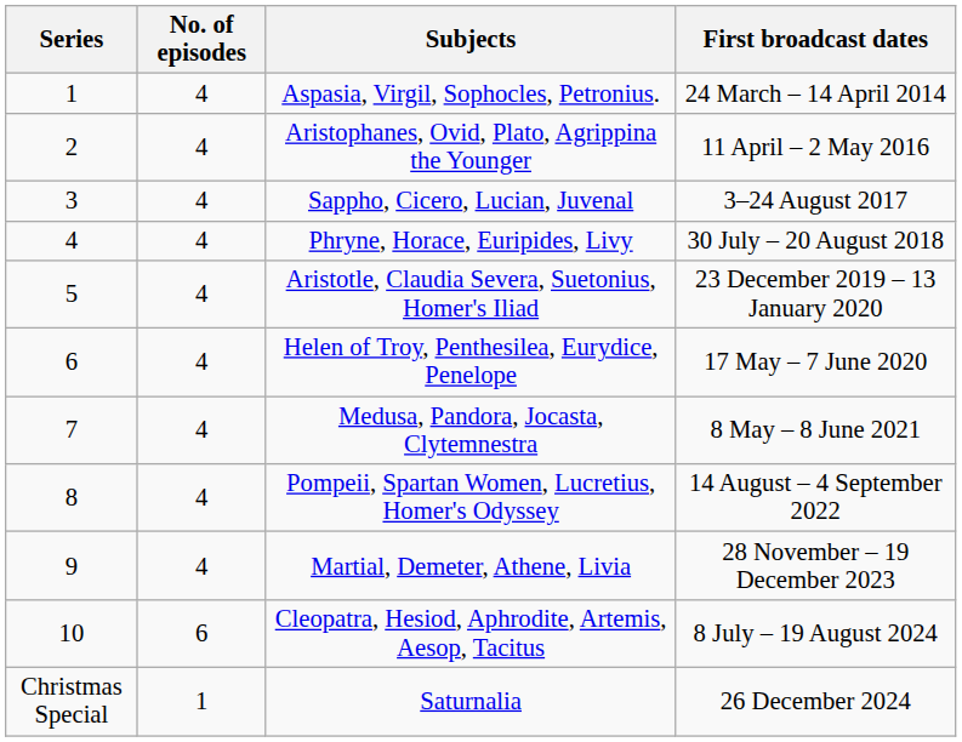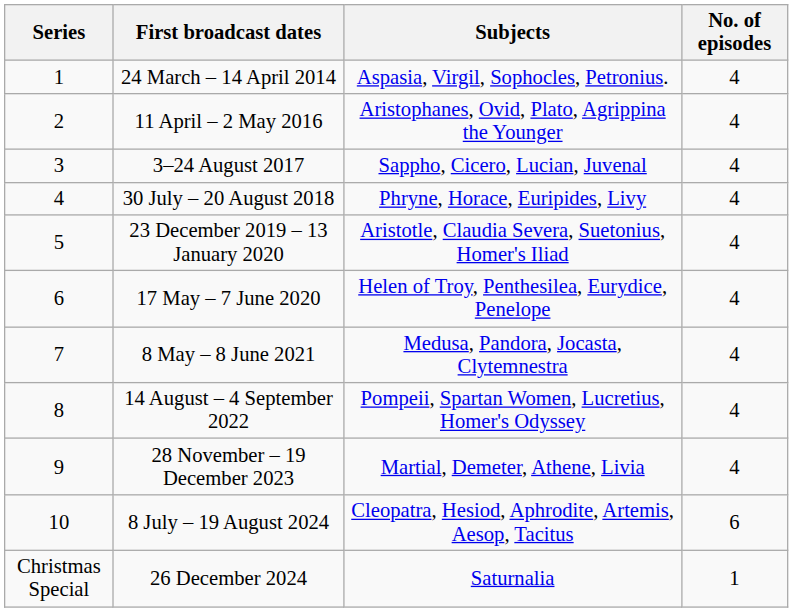 <table class="wikitable" style="text-align: center">
 <tr>
 <th scope="col" style="width:80px;">Series</th>
+<th scope="col" style="width:200px;">First broadcast dates</th>
+<th scope="col" style="width:300px;">Subjects</th>
 <th scope="col" style="width:80px;">No. of episodes</th>
-<th scope="col" style="width:300px;">Subjects</th>
-<th scope="col" style="width:200px;">First broadcast dates</th>
 </tr>
 <tr>
 <td>1</td>
+<td>24 March – 14 April 2014</td>
+<td><a href='#'>Aspasia</a>, <a href='#'>Virgil</a>, <a href='#'>Sophocles</a>, <a href='#'>Petronius</a>.</td>
 <td>4</td>
-<td><a href='#'>Aspasia</a>, <a href='#'>Virgil</a>, <a href='#'>Sophocles</a>, <a href='#'>Petronius</a>.</td>
-<td>24 March – 14 April 2014</td>
 </tr>
 <tr>
 <td>2</td>
+<td>11 April – 2 May 2016</td>
+<td><a href='#'>Aristophanes</a>, <a href='#'>Ovid</a>, <a href='#'>Plato</a>, <a href='#'>Agrippina the Younger</a></td>
 <td>4</td>
-<td><a href='#'>Aristophanes</a>, <a href='#'>Ovid</a>, <a href='#'>Plato</a>, <a href='#'>Agrippina the Younger</a></td>
-<td>11 April – 2 May 2016</td>
 </tr>
 <tr>
 <td>3</td>
+<td>3–24 August 2017</td>
+<td><a href='#'>Sappho</a>, <a href='#'>Cicero</a>, <a href='#'>Lucian</a>, <a href='#'>Juvenal</a></td>
 <td>4</td>
-<td><a href='#'>Sappho</a>, <a href='#'>Cicero</a>, <a href='#'>Lucian</a>, <a href='#'>Juvenal</a></td>
-<td>3–24 August 2017</td>
 </tr>
 <tr>
 <td>4</td>
+<td>30 July – 20 August 2018</td>
+<td><a href='#'>Phryne</a>, <a href='#'>Horace</a>, <a href='#'>Euripides</a>, <a href='#'>Livy</a></td>
 <td>4</td>
-<td><a href='#'>Phryne</a>, <a href='#'>Horace</a>, <a href='#'>Euripides</a>, <a href='#'>Livy</a></td>
-<td>30 July – 20 August 2018</td>
 </tr>
 <tr>
 <td>5</td>
+<td>23 December 2019 – 13 January 2020</td>
+<td><a href='#'>Aristotle</a>, <a href='#'>Claudia Severa</a>, <a href='#'>Suetonius</a>, <a href='#'>Homer's Iliad</a></td>
 <td>4</td>
-<td><a href='#'>Aristotle</a>, <a href='#'>Claudia Severa</a>, <a href='#'>Suetonius</a>, <a href='#'>Homer's Iliad</a></td>
-<td>23 December 2019 – 13 January 2020</td>
 </tr>
 <tr>
 <td>6</td>
+<td>17 May – 7 June 2020</td>
+<td><a href='#'>Helen of Troy</a>, <a href='#'>Penthesilea</a>, <a href='#'>Eurydice</a>, <a href='#'>Penelope</a></td>
 <td>4</td>
-<td><a href='#'>Helen of Troy</a>, <a href='#'>Penthesilea</a>, <a href='#'>Eurydice</a>, <a href='#'>Penelope</a></td>
-<td>17 May – 7 June 2020</td>
 </tr>
 <tr>
 <td>7</td>
+<td>8 May – 8 June 2021</td>
+<td><a href='#'>Medusa</a>, <a href='#'>Pandora</a>, <a href='#'>Jocasta</a>, <a href='#'>Clytemnestra</a></td>
 <td>4</td>
-<td><a href='#'>Medusa</a>, <a href='#'>Pandora</a>, <a href='#'>Jocasta</a>, <a href='#'>Clytemnestra</a></td>
-<td>8 May – 8 June 2021</td>
 </tr>
 <tr>
 <td>8</td>
+<td>14 August – 4 September 2022</td>
+<td><a href='#'>Pompeii</a>, <a href='#'>Spartan Women</a>, <a href='#'>Lucretius</a>, <a href='#'>Homer's Odyssey</a></td>
 <td>4</td>
-<td><a href='#'>Pompeii</a>, <a href='#'>Spartan Women</a>, <a href='#'>Lucretius</a>, <a href='#'>Homer's Odyssey</a></td>
-<td>14 August – 4 September 2022</td>
 </tr>
 <tr>
 <td>9</td>
+<td>28 November – 19 December 2023</td>
+<td><a href='#'>Martial</a>, <a href='#'>Demeter</a>, <a href='#'>Athene</a>, <a href='#'>Livia</a></td>
 <td>4</td>
-<td><a href='#'>Martial</a>, <a href='#'>Demeter</a>, <a href='#'>Athene</a>, <a href='#'>Livia</a></td>
-<td>28 November – 19 December 2023</td>
 </tr>
 <tr>
 <td>10</td>
+<td>8 July – 19 August 2024</td>
+<td><a href='#'>Cleopatra</a>, <a href='#'>Hesiod</a>, <a href='#'>Aphrodite</a>, <a href='#'>Artemis</a>, <a href='#'>Aesop</a>, <a href='#'>Tacitus</a></td>
 <td>6</td>
-<td><a href='#'>Cleopatra</a>, <a href='#'>Hesiod</a>, <a href='#'>Aphrodite</a>, <a href='#'>Artemis</a>, <a href='#'>Aesop</a>, <a href='#'>Tacitus</a></td>
-<td>8 July – 19 August 2024</td>
 </tr>
 <tr>
 <td>Christmas Special</td>
+<td>26 December 2024</td>
+<td><a href='#'>Saturnalia</a></td>
 <td>1</td>
-<td><a href='#'>Saturnalia</a></td>
-<td>26 December 2024</td>
 </tr>
 </table>
